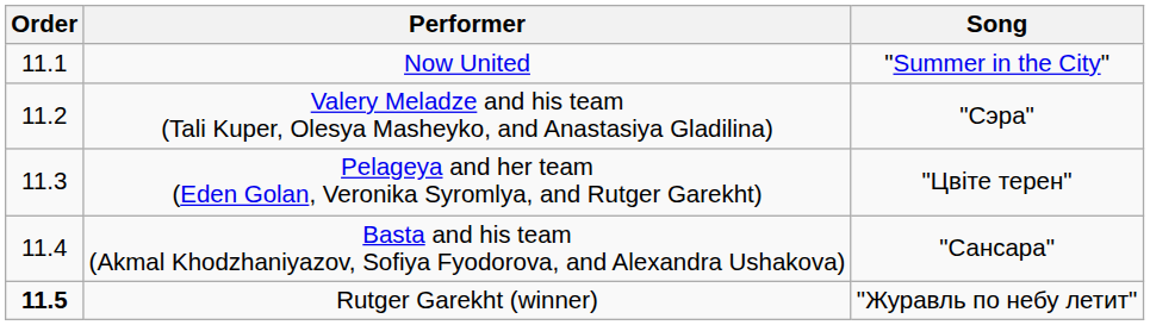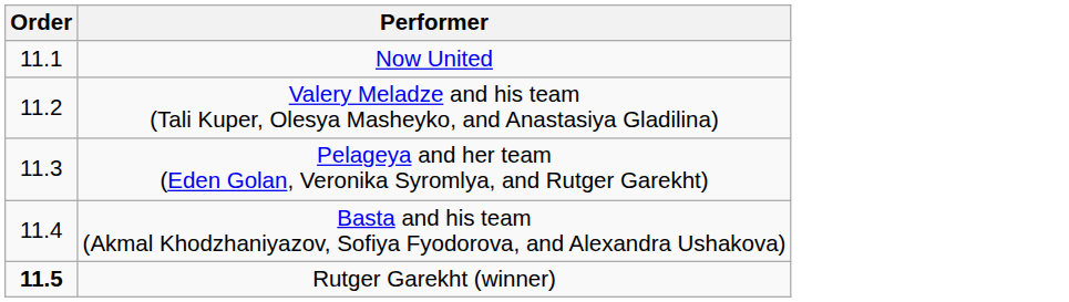 <table class="wikitable" style="text-align:center;">
 <tr>
 <th>Order</th>
 <th>Performer</th>
-<th>Song</th>
 </tr>
 <tr>
 <td>11.1</td>
 <td><a href='#'>Now United</a></td>
-<td>"<a href='#'>Summer in the City</a>"</td>
 </tr>
 <tr>
 <td>11.2</td>
 <td><a href='#'>Valery Meladze</a> and his team <br> (Tali Kuper, Olesya Masheyko, and Anastasiya Gladilina)</td>
-<td>"Сэра"</td>
 </tr>
 <tr>
 <td>11.3</td>
 <td><a href='#'>Pelageya</a> and her team <br> (<a href='#'>Eden Golan</a>, Veronika Syromlya, and Rutger Garekht)</td>
-<td>"Цвiте терен"</td>
 </tr>
 <tr>
 <td>11.4</td>
 <td><a href='#'>Basta</a> and his team <br> (Akmal Khodzhaniyazov, Sofiya Fyodorova, and Alexandra Ushakova)</td>
-<td>"Сансара"</td>
 </tr>
 <tr>
 <td><strong>11.5</strong></td>
 <td>Rutger Garekht (winner)</td>
-<td>"Журавль по небу летит"</td>
 </tr>
 </table>
